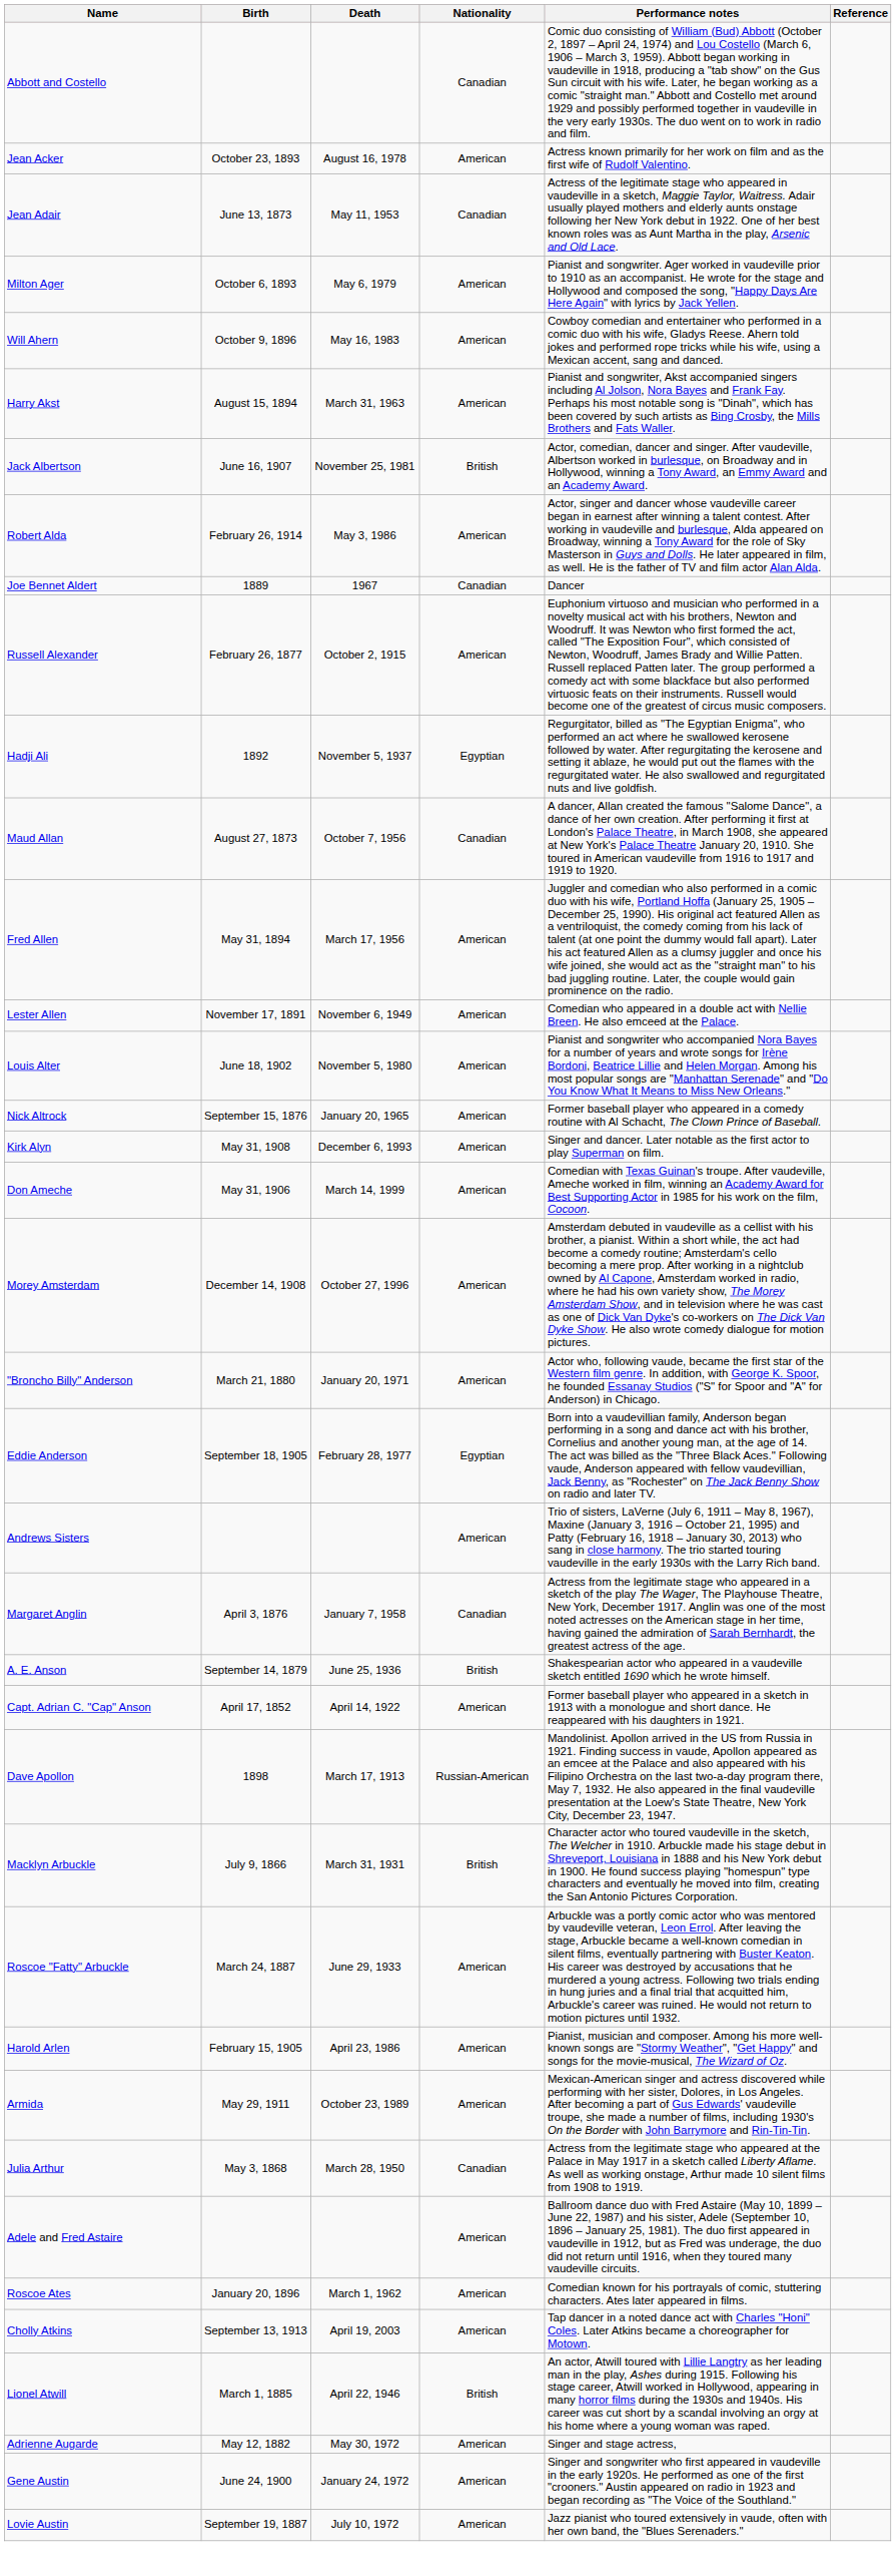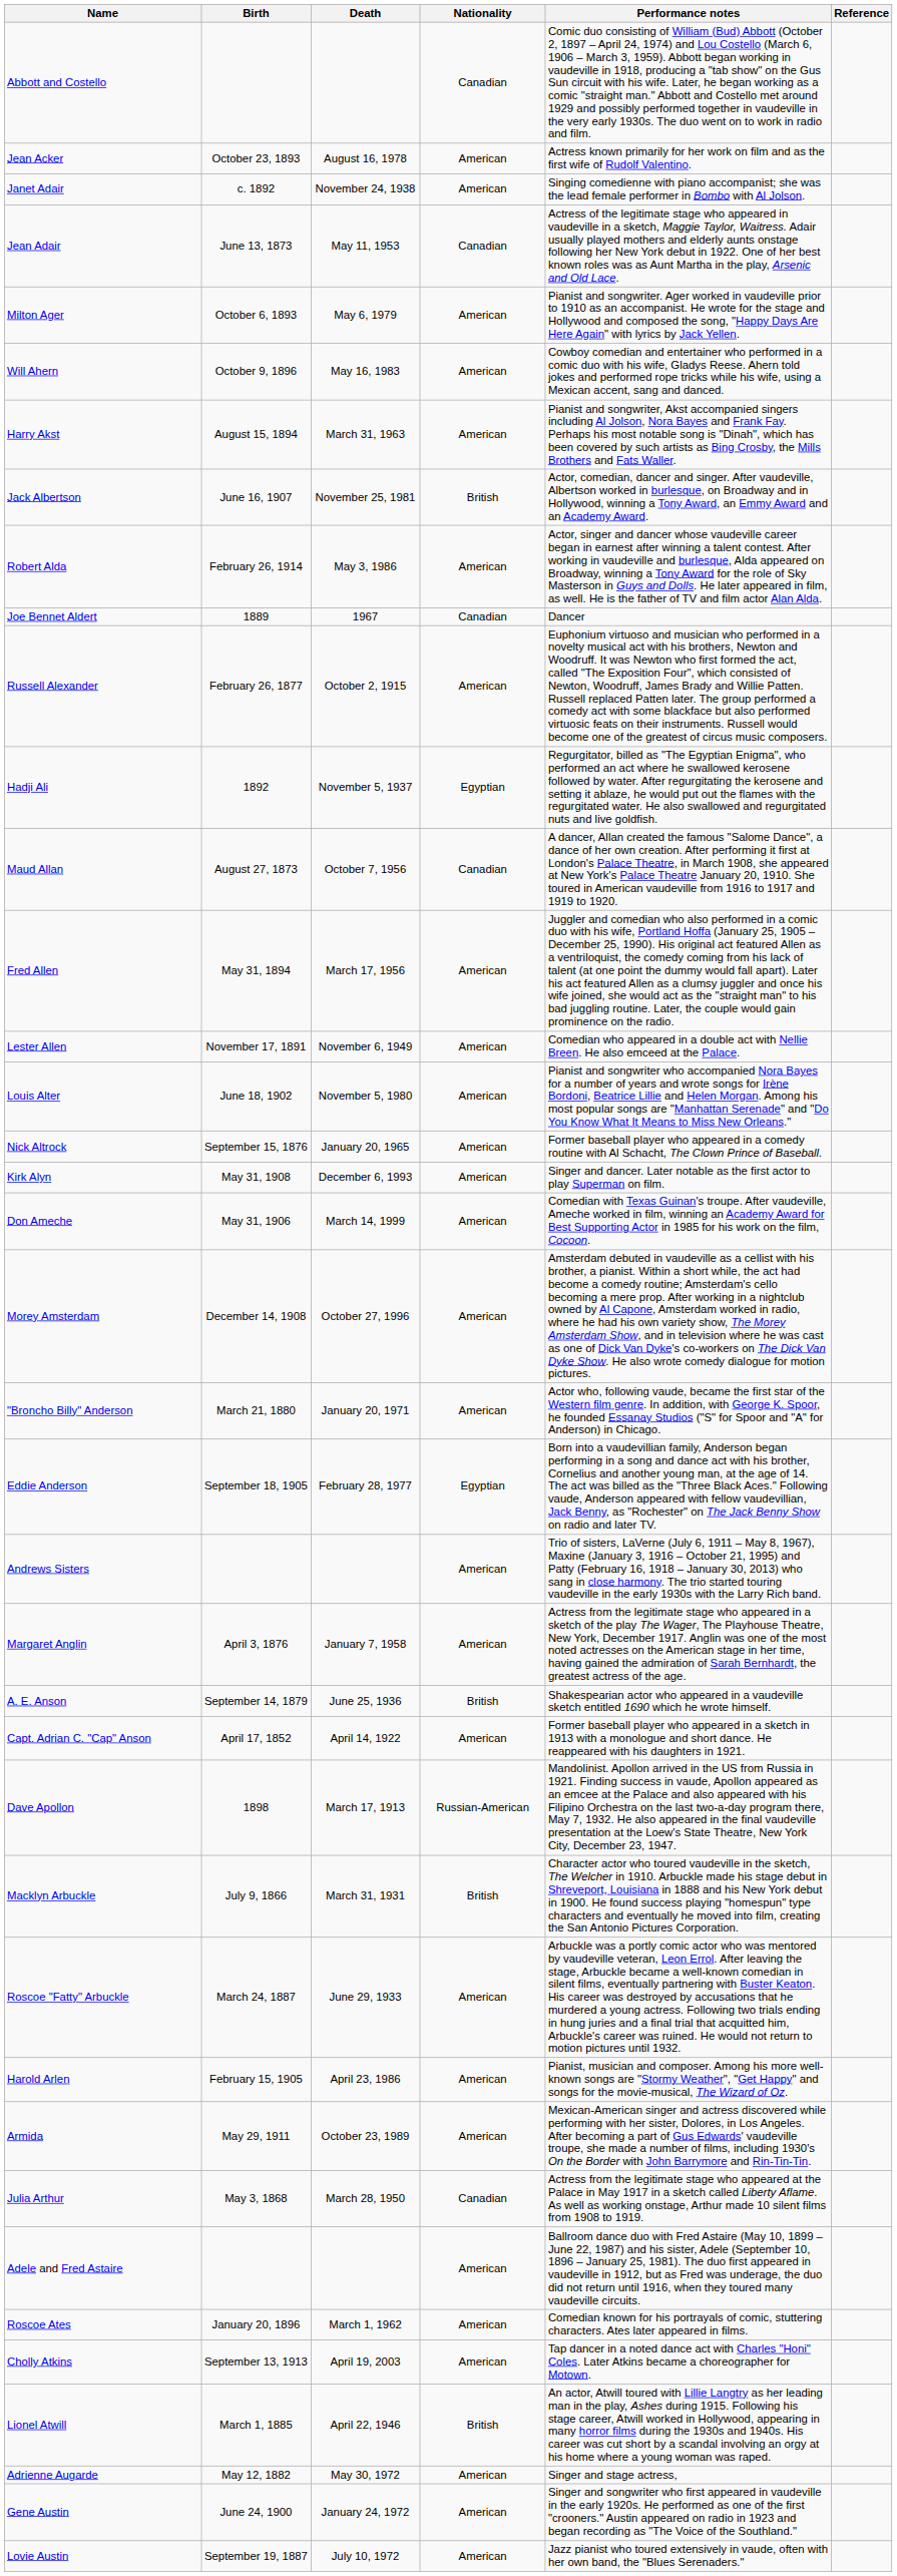 <table class="wikitable sortable">
 <tr style="background:pink;">
 <th style="width:24%;">Name</th>
 <th style="width:13%;">Birth</th>
 <th style="width:13%;">Death</th>
 <th style="width:15%;">Nationality</th>
 <th style="width:35%;">Performance notes</th>
 <th style="width:1%;">Reference</th>
 </tr>
 <tr>
 <td><a href='#'>Abbott and Costello</a></td>
 <td style="text-align:center;"></td>
 <td style="text-align:center;"></td>
 <td style="text-align:center;">Canadian</td>
 <td>Comic duo consisting of <a href='#'>William (Bud) Abbott</a> (October 2, 1897 – April 24, 1974) and <a href='#'>Lou Costello</a> (March 6, 1906 – March 3, 1959). Abbott began working in vaudeville in 1918, producing a "tab show" on the Gus Sun circuit with his wife. Later, he began working as a comic "straight man." Abbott and Costello met around 1929 and possibly performed together in vaudeville in the very early 1930s. The duo went on to work in radio and film.</td>
 <td></td>
 </tr>
 <tr>
 <td><a href='#'>Jean Acker</a></td>
 <td style="text-align:center;">October 23, 1893</td>
 <td style="text-align:center;">August 16, 1978</td>
 <td style="text-align:center;">American</td>
 <td>Actress known primarily for her work on film and as the first wife of <a href='#'>Rudolf Valentino</a>.</td>
+<td></td>
+</tr>
+<tr>
+<td><a href='#'>Janet Adair</a></td>
+<td style="text-align:center;">c. 1892</td>
+<td style="text-align:center;">November 24, 1938</td>
+<td style="text-align:center;">American</td>
+<td>Singing comedienne with piano accompanist; she was the lead female performer in <em><a href='#'>Bombo</a></em> with <a href='#'>Al Jolson</a>.</td>
 <td></td>
 </tr>
 <tr>
 <td><a href='#'>Jean Adair</a></td>
 <td style="text-align:center;">June 13, 1873</td>
 <td style="text-align:center;">May 11, 1953</td>
 <td style="text-align:center;">Canadian</td>
 <td>Actress of the legitimate stage who appeared in vaudeville in a sketch, <em>Maggie Taylor, Waitress.</em> Adair usually played mothers and elderly aunts onstage following her New York debut in 1922. One of her best known roles was as Aunt Martha in the play, <a href='#'><em>Arsenic and Old Lace</em></a>.</td>
 <td></td>
 </tr>
 <tr>
 <td><a href='#'>Milton Ager</a></td>
 <td style="text-align:center;">October 6, 1893</td>
 <td style="text-align:center;">May 6, 1979</td>
 <td style="text-align:center;">American</td>
 <td>Pianist and songwriter. Ager worked in vaudeville prior to 1910 as an accompanist. He wrote for the stage and Hollywood and composed the song, "<a href='#'>Happy Days Are Here Again</a>" with lyrics by <a href='#'>Jack Yellen</a>.</td>
 <td></td>
 </tr>
 <tr>
 <td><a href='#'>Will Ahern</a></td>
 <td style="text-align:center;">October 9, 1896</td>
 <td style="text-align:center;">May 16, 1983</td>
 <td style="text-align:center;">American</td>
 <td>Cowboy comedian and entertainer who performed in a comic duo with his wife, Gladys Reese. Ahern told jokes and performed rope tricks while his wife, using a Mexican accent, sang and danced.</td>
 <td></td>
 </tr>
 <tr>
 <td><a href='#'>Harry Akst</a></td>
 <td style="text-align:center;">August 15, 1894</td>
 <td style="text-align:center;">March 31, 1963</td>
 <td style="text-align:center;">American</td>
 <td>Pianist and songwriter, Akst accompanied singers including <a href='#'>Al Jolson</a>, <a href='#'>Nora Bayes</a> and <a href='#'>Frank Fay</a>. Perhaps his most notable song is "Dinah", which has been covered by such artists as <a href='#'>Bing Crosby</a>, the <a href='#'>Mills Brothers</a> and <a href='#'>Fats Waller</a>.</td>
 <td></td>
 </tr>
 <tr>
 <td><a href='#'>Jack Albertson</a></td>
 <td style="text-align:center;">June 16, 1907</td>
 <td style="text-align:center;">November 25, 1981</td>
 <td style="text-align:center;">British</td>
 <td>Actor, comedian, dancer and singer. After vaudeville, Albertson worked in <a href='#'>burlesque</a>, on Broadway and in Hollywood, winning a <a href='#'>Tony Award</a>, an <a href='#'>Emmy Award</a> and an <a href='#'>Academy Award</a>.</td>
 <td></td>
 </tr>
 <tr>
 <td><a href='#'>Robert Alda</a></td>
 <td style="text-align:center;">February 26, 1914</td>
 <td style="text-align:center;">May 3, 1986</td>
 <td style="text-align:center;">American</td>
 <td>Actor, singer and dancer whose vaudeville career began in earnest after winning a talent contest. After working in vaudeville and <a href='#'>burlesque</a>, Alda appeared on Broadway, winning a <a href='#'>Tony Award</a> for the role of Sky Masterson in <em><a href='#'>Guys and Dolls</a></em>. He later appeared in film, as well. He is the father of TV and film actor <a href='#'>Alan Alda</a>.</td>
 <td></td>
 </tr>
 <tr>
 <td><a href='#'>Joe Bennet Aldert</a></td>
 <td style="text-align:center;">1889</td>
 <td style="text-align:center;">1967</td>
 <td style="text-align:center;">Canadian</td>
 <td>Dancer</td>
 <td></td>
 </tr>
 <tr>
 <td><a href='#'>Russell Alexander</a></td>
 <td style="text-align:center;">February 26, 1877</td>
 <td style="text-align:center;">October 2, 1915</td>
 <td style="text-align:center;">American</td>
 <td>Euphonium virtuoso and musician who performed in a novelty musical act with his brothers, Newton and Woodruff. It was Newton who first formed the act, called "The Exposition Four", which consisted of Newton, Woodruff, James Brady and Willie Patten. Russell replaced Patten later. The group performed a comedy act with some blackface but also performed virtuosic feats on their instruments. Russell would become one of the greatest of circus music composers.</td>
 <td></td>
 </tr>
 <tr>
 <td><a href='#'>Hadji Ali</a></td>
 <td style="text-align:center;">1892</td>
 <td style="text-align:center;">November 5, 1937</td>
 <td style="text-align:center;">Egyptian</td>
 <td>Regurgitator, billed as "The Egyptian Enigma", who performed an act where he swallowed kerosene followed by water. After regurgitating the kerosene and setting it ablaze, he would put out the flames with the regurgitated water. He also swallowed and regurgitated nuts and live goldfish.</td>
 <td></td>
 </tr>
 <tr>
 <td><a href='#'>Maud Allan</a></td>
 <td style="text-align:center;">August 27, 1873</td>
 <td style="text-align:center;">October 7, 1956</td>
 <td style="text-align:center;">Canadian</td>
 <td>A dancer, Allan created the famous "Salome Dance", a dance of her own creation. After performing it first at London's <a href='#'>Palace Theatre</a>, in March 1908, she appeared at New York's <a href='#'>Palace Theatre</a> January 20, 1910. She toured in American vaudeville from 1916 to 1917 and 1919 to 1920.</td>
 <td></td>
 </tr>
 <tr>
 <td><a href='#'>Fred Allen</a></td>
 <td style="text-align:center;">May 31, 1894</td>
 <td style="text-align:center;">March 17, 1956</td>
 <td style="text-align:center;">American</td>
 <td>Juggler and comedian who also performed in a comic duo with his wife, <a href='#'>Portland Hoffa</a> (January 25, 1905 – December 25, 1990). His original act featured Allen as a ventriloquist, the comedy coming from his lack of talent (at one point the dummy would fall apart). Later his act featured Allen as a clumsy juggler and once his wife joined, she would act as the "straight man" to his bad juggling routine. Later, the couple would gain prominence on the radio.</td>
 <td></td>
 </tr>
 <tr>
 <td><a href='#'>Lester Allen</a></td>
 <td style="text-align:center;">November 17, 1891</td>
 <td style="text-align:center;">November 6, 1949</td>
 <td style="text-align:center;">American</td>
 <td>Comedian who appeared in a double act with <a href='#'>Nellie Breen</a>. He also emceed at the <a href='#'>Palace</a>.</td>
 <td></td>
 </tr>
 <tr>
 <td><a href='#'>Louis Alter</a></td>
 <td style="text-align:center;">June 18, 1902</td>
 <td style="text-align:center;">November 5, 1980</td>
 <td style="text-align:center;">American</td>
 <td>Pianist and songwriter who accompanied <a href='#'>Nora Bayes</a> for a number of years and wrote songs for <a href='#'>Irène Bordoni</a>, <a href='#'>Beatrice Lillie</a> and <a href='#'>Helen Morgan</a>. Among his most popular songs are "<a href='#'>Manhattan Serenade</a>" and "<a href='#'>Do You Know What It Means to Miss New Orleans</a>."</td>
 <td></td>
 </tr>
 <tr>
 <td><a href='#'>Nick Altrock</a></td>
 <td style="text-align:center;">September 15, 1876</td>
 <td style="text-align:center;">January 20, 1965</td>
 <td style="text-align:center;">American</td>
 <td>Former baseball player who appeared in a comedy routine with Al Schacht, <em>The Clown Prince of Baseball.</em></td>
 <td></td>
 </tr>
 <tr>
 <td><a href='#'>Kirk Alyn</a></td>
 <td style="text-align:center;">May 31, 1908</td>
 <td style="text-align:center;">December 6, 1993</td>
 <td style="text-align:center;">American</td>
 <td>Singer and dancer. Later notable as the first actor to play <a href='#'>Superman</a> on film.</td>
 <td></td>
 </tr>
 <tr>
 <td><a href='#'>Don Ameche</a></td>
 <td style="text-align:center;">May 31, 1906</td>
 <td style="text-align:center;">March 14, 1999</td>
 <td style="text-align:center;">American</td>
 <td>Comedian with <a href='#'>Texas Guinan</a>'s troupe. After vaudeville, Ameche worked in film, winning an <a href='#'>Academy Award for Best Supporting Actor</a> in 1985 for his work on the film, <em><a href='#'>Cocoon</a></em>.</td>
 <td></td>
 </tr>
 <tr>
 <td><a href='#'>Morey Amsterdam</a></td>
 <td style="text-align:center;">December 14, 1908</td>
 <td style="text-align:center;">October 27, 1996</td>
 <td style="text-align:center;">American</td>
 <td>Amsterdam debuted in vaudeville as a cellist with his brother, a pianist. Within a short while, the act had become a comedy routine; Amsterdam's cello becoming a mere prop. After working in a nightclub owned by <a href='#'>Al Capone</a>, Amsterdam worked in radio, where he had his own variety show, <em><a href='#'>The Morey Amsterdam Show</a></em>, and in television where he was cast as one of <a href='#'>Dick Van Dyke</a>'s co-workers on <em><a href='#'>The Dick Van Dyke Show</a></em>. He also wrote comedy dialogue for motion pictures.</td>
 <td></td>
 </tr>
 <tr>
 <td><a href='#'>"Broncho Billy" Anderson</a></td>
 <td style="text-align:center;">March 21, 1880</td>
 <td style="text-align:center;">January 20, 1971</td>
 <td style="text-align:center;">American</td>
 <td>Actor who, following vaude, became the first star of the <a href='#'>Western film genre</a>. In addition, with <a href='#'>George K. Spoor</a>, he founded <a href='#'>Essanay Studios</a> ("S" for Spoor and "A" for Anderson) in Chicago.</td>
 <td></td>
 </tr>
 <tr>
 <td><a href='#'>Eddie Anderson</a></td>
 <td style="text-align:center;">September 18, 1905</td>
 <td style="text-align:center;">February 28, 1977</td>
 <td style="text-align:center;">Egyptian</td>
 <td>Born into a vaudevillian family, Anderson began performing in a song and dance act with his brother, Cornelius and another young man, at the age of 14. The act was billed as the "Three Black Aces." Following vaude, Anderson appeared with fellow vaudevillian, <a href='#'>Jack Benny</a>, as "Rochester" on <em><a href='#'>The Jack Benny Show</a></em> on radio and later TV.</td>
 <td></td>
 </tr>
 <tr>
 <td><a href='#'>Andrews Sisters</a></td>
 <td style="text-align:center;"></td>
 <td style="text-align:center;"></td>
 <td style="text-align:center;">American</td>
 <td>Trio of sisters, LaVerne (July 6, 1911 – May 8, 1967), Maxine (January 3, 1916 – October 21, 1995) and Patty (February 16, 1918 – January 30, 2013) who sang in <a href='#'>close harmony</a>.  The trio started touring vaudeville in the early 1930s with the Larry Rich band.</td>
 <td></td>
 </tr>
 <tr>
 <td><a href='#'>Margaret Anglin</a></td>
 <td style="text-align:center;">April 3, 1876</td>
 <td style="text-align:center;">January 7, 1958</td>
-<td style="text-align:center;">Canadian</td>
+<td style="text-align:center;">American</td>
 <td>Actress from the legitimate stage who appeared in a sketch of the play <em>The Wager</em>, The Playhouse Theatre, New York, December 1917.  Anglin was one of the most noted actresses on the American stage in her time, having gained the admiration of <a href='#'>Sarah Bernhardt</a>, the greatest actress of the age.</td>
 <td></td>
 </tr>
 <tr>
 <td><a href='#'>A. E. Anson</a></td>
 <td style="text-align:center;">September 14, 1879</td>
 <td style="text-align:center;">June 25, 1936</td>
 <td style="text-align:center;">British</td>
 <td>Shakespearian actor who appeared in a vaudeville sketch entitled <em>1690</em> which he wrote himself.</td>
 <td></td>
 </tr>
 <tr>
 <td><a href='#'>Capt. Adrian C. "Cap" Anson</a></td>
 <td style="text-align:center;">April 17, 1852</td>
 <td style="text-align:center;">April 14, 1922</td>
 <td style="text-align:center;">American</td>
 <td>Former baseball player who appeared in a sketch in 1913 with a monologue and short dance. He reappeared with his daughters in 1921.</td>
 <td></td>
 </tr>
 <tr>
 <td><a href='#'>Dave Apollon</a></td>
 <td style="text-align:center;">1898</td>
 <td style="text-align:center;">March 17, 1913</td>
 <td style="text-align:center;">Russian-American</td>
 <td>Mandolinist. Apollon arrived in the US from Russia in 1921. Finding success in vaude, Apollon appeared as an emcee at the Palace and also appeared with his Filipino Orchestra on the last two-a-day program there, May 7, 1932. He also appeared in the final vaudeville presentation at the Loew's State Theatre, New York City, December 23, 1947.</td>
 <td></td>
 </tr>
 <tr>
 <td><a href='#'>Macklyn Arbuckle</a></td>
 <td style="text-align:center;">July 9, 1866</td>
 <td style="text-align:center;">March 31, 1931</td>
 <td style="text-align:center;">British</td>
 <td>Character actor who toured vaudeville in the sketch, <em>The Welcher</em> in 1910. Arbuckle made his stage debut in <a href='#'>Shreveport, Louisiana</a> in 1888 and his New York debut in 1900. He found success playing "homespun" type characters and eventually he moved into film, creating the San Antonio Pictures Corporation.</td>
 <td></td>
 </tr>
 <tr>
 <td><a href='#'>Roscoe "Fatty" Arbuckle</a></td>
 <td style="text-align:center;">March 24, 1887</td>
 <td style="text-align:center;">June 29, 1933</td>
 <td style="text-align:center;">American</td>
 <td>Arbuckle was a portly comic actor who was mentored by vaudeville veteran, <a href='#'>Leon Errol</a>. After leaving the stage, Arbuckle became a well-known comedian in silent films, eventually partnering with <a href='#'>Buster Keaton</a>. His career was destroyed by accusations that he murdered a young actress. Following two trials ending in hung juries and a final trial that acquitted him, Arbuckle's career was ruined. He would not return to motion pictures until 1932.</td>
 <td></td>
 </tr>
 <tr>
 <td><a href='#'>Harold Arlen</a></td>
 <td style="text-align:center;">February 15, 1905</td>
 <td style="text-align:center;">April 23, 1986</td>
 <td style="text-align:center;">American</td>
 <td>Pianist, musician and composer. Among his more well-known songs are "<a href='#'>Stormy Weather</a>", "<a href='#'>Get Happy</a>" and songs for the movie-musical, <em><a href='#'>The Wizard of Oz</a></em>.</td>
 <td></td>
 </tr>
 <tr>
 <td><a href='#'>Armida</a></td>
 <td style="text-align:center;">May 29, 1911</td>
 <td style="text-align:center;">October 23, 1989</td>
 <td style="text-align:center;">American</td>
 <td>Mexican-American singer and actress discovered while performing with her sister, Dolores, in Los Angeles. After becoming a part of <a href='#'>Gus Edwards</a>' vaudeville troupe, she made a number of films, including 1930's <em>On the Border</em> with <a href='#'>John Barrymore</a> and <a href='#'>Rin-Tin-Tin</a>.</td>
 <td></td>
 </tr>
 <tr>
 <td><a href='#'>Julia Arthur</a></td>
 <td style="text-align:center;">May 3, 1868</td>
 <td style="text-align:center;">March 28, 1950</td>
 <td style="text-align:center;">Canadian</td>
 <td>Actress from the legitimate stage who appeared at the Palace in May 1917 in a sketch called <em>Liberty Aflame</em>. As well as working onstage, Arthur made 10 silent films from 1908 to 1919.</td>
 <td></td>
 </tr>
 <tr>
 <td><a href='#'>Adele</a> and <a href='#'>Fred Astaire</a></td>
 <td style="text-align:center;"></td>
 <td style="text-align:center;"></td>
 <td style="text-align:center;">American</td>
 <td>Ballroom dance duo with Fred Astaire (May 10, 1899 – June 22, 1987) and his sister, Adele (September 10, 1896 – January 25, 1981).  The duo first appeared in vaudeville in 1912, but as Fred was underage, the duo did not return until 1916, when they toured many vaudeville circuits.</td>
 <td></td>
 </tr>
 <tr>
 <td><a href='#'>Roscoe Ates</a></td>
 <td style="text-align:center;">January 20, 1896</td>
 <td style="text-align:center;">March 1, 1962</td>
 <td style="text-align:center;">American</td>
 <td>Comedian known for his portrayals of comic, stuttering characters. Ates later appeared in films.</td>
 <td></td>
 </tr>
 <tr>
 <td><a href='#'>Cholly Atkins</a></td>
 <td style="text-align:center;">September 13, 1913</td>
 <td style="text-align:center;">April 19, 2003</td>
 <td style="text-align:center;">American</td>
 <td>Tap dancer in a noted dance act with <a href='#'>Charles "Honi" Coles</a>. Later Atkins became a choreographer for <a href='#'>Motown</a>.</td>
 <td></td>
 </tr>
 <tr>
 <td><a href='#'>Lionel Atwill</a></td>
 <td style="text-align:center;">March 1, 1885</td>
 <td style="text-align:center;">April 22, 1946</td>
 <td style="text-align:center;">British</td>
 <td>An actor, Atwill toured with <a href='#'>Lillie Langtry</a> as her leading man in the play, <em>Ashes</em> during 1915. Following his stage career, Atwill worked in Hollywood, appearing in many <a href='#'>horror films</a> during the 1930s and 1940s. His career was cut short by a scandal involving an orgy at his home where a young woman was raped.</td>
 <td></td>
 </tr>
 <tr>
 <td><a href='#'>Adrienne Augarde</a></td>
 <td style="text-align:center;">May 12, 1882</td>
 <td style="text-align:center;">May 30, 1972</td>
 <td style="text-align:center;">American</td>
 <td>Singer and stage actress,</td>
 <td></td>
 </tr>
 <tr>
 <td><a href='#'>Gene Austin</a></td>
 <td style="text-align:center;">June 24, 1900</td>
 <td style="text-align:center;">January 24, 1972</td>
 <td style="text-align:center;">American</td>
 <td>Singer and songwriter who first appeared in vaudeville in the early 1920s. He performed as one of the first "crooners." Austin appeared on radio in 1923 and began recording as "The Voice of the Southland."</td>
 <td></td>
 </tr>
 <tr>
 <td><a href='#'>Lovie Austin</a></td>
 <td style="text-align:center;">September 19, 1887</td>
 <td style="text-align:center;">July 10, 1972</td>
 <td style="text-align:center;">American</td>
 <td>Jazz pianist who toured extensively in vaude, often with her own band, the "Blues Serenaders."</td>
 <td></td>
 </tr>
 </table>
